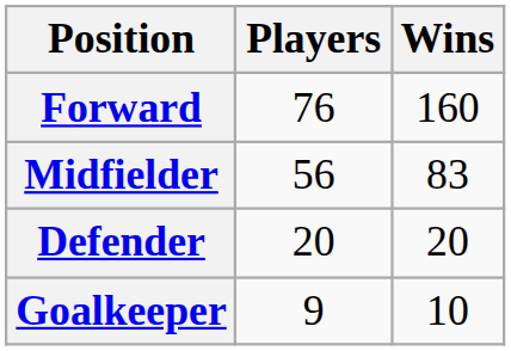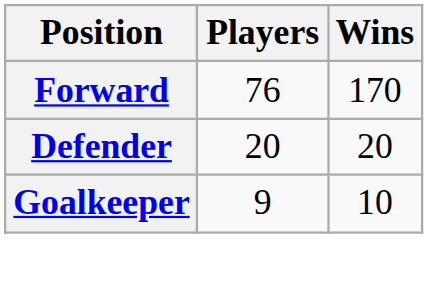 <table class="wikitable sortable plainrowheaders" style=text-align:center>
 <tr>
 <th scope=col>Position</th>
 <th scope=col>Players</th>
 <th scope=col>Wins</th>
 </tr>
 <tr>
 <th scope=row><a href='#'>Forward</a></th>
 <td>76</td>
-<td>160</td>
-</tr>
-<tr>
-<th scope=row><a href='#'>Midfielder</a></th>
-<td>56</td>
-<td>83</td>
+<td>170</td>
 </tr>
 <tr>
 <th scope=row><a href='#'>Defender</a></th>
 <td>20</td>
 <td>20</td>
 </tr>
 <tr>
 <th scope=row><a href='#'>Goalkeeper</a></th>
 <td>9</td>
 <td>10</td>
 </tr>
 </table>
